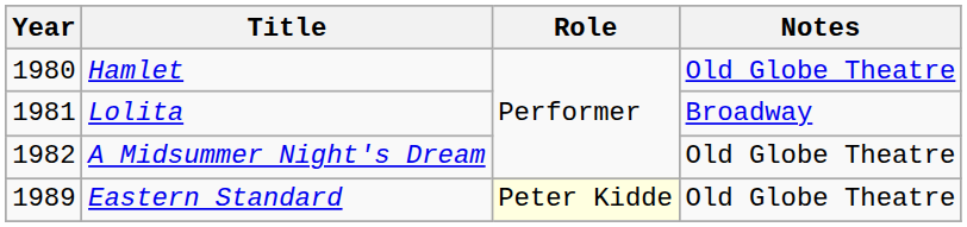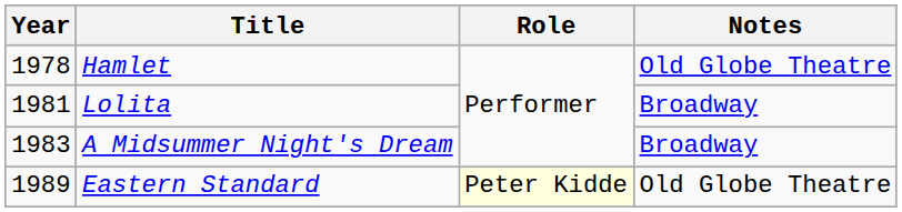 <table class="wikitable sortable">
 <tr>
 <th>Year</th>
 <th>Title</th>
 <th>Role</th>
 <th class="unsortable">Notes</th>
 </tr>
 <tr>
-<td>1980</td>
+<td>1978</td>
 <td><em><a href='#'>Hamlet</a></em></td>
 <td rowspan="3">Performer</td>
 <td><a href='#'>Old Globe Theatre</a></td>
 </tr>
 <tr>
 <td>1981</td>
 <td><em><a href='#'>Lolita</a></em></td>
 <td><a href='#'>Broadway</a></td>
 </tr>
 <tr>
-<td>1982</td>
+<td>1983</td>
 <td><em><a href='#'>A Midsummer Night's Dream</a></em></td>
-<td>Old Globe Theatre</td>
+<td><a href='#'>Broadway</a></td>
 </tr>
 <tr>
 <td>1989</td>
 <td><em><a href='#'>Eastern Standard</a></em></td>
 <td style="background: lightyellow;">Peter Kidde</td>
 <td>Old Globe Theatre</td>
 </tr>
 </table>
